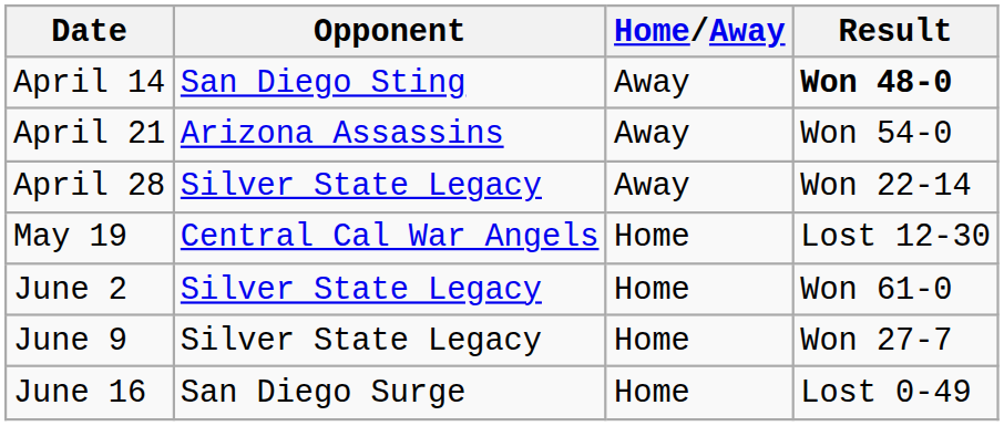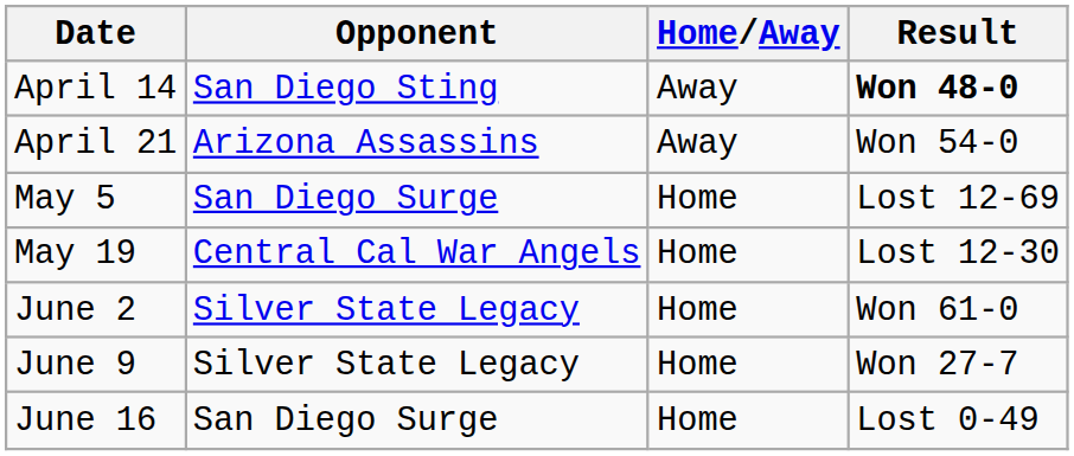 <table class="wikitable">
 <tr>
 <th>Date</th>
 <th>Opponent</th>
 <th><a href='#'>Home</a>/<a href='#'>Away</a></th>
 <th>Result</th>
 </tr>
 <tr>
 <td>April 14</td>
 <td><a href='#'>San Diego Sting</a></td>
 <td>Away</td>
 <td><strong>Won 48-0</strong></td>
 </tr>
 <tr>
 <td>April 21</td>
 <td><a href='#'>Arizona Assassins</a></td>
 <td>Away</td>
 <td>Won 54-0</td>
 </tr>
 <tr>
-<td>April 28</td>
-<td><a href='#'>Silver State Legacy</a></td>
-<td>Away</td>
-<td>Won 22-14</td>
+<td>May 5</td>
+<td><a href='#'>San Diego Surge</a></td>
+<td>Home</td>
+<td>Lost 12-69</td>
 </tr>
 <tr>
 <td>May 19</td>
 <td><a href='#'>Central Cal War Angels</a></td>
 <td>Home</td>
 <td>Lost 12-30</td>
 </tr>
 <tr>
 <td>June 2</td>
 <td><a href='#'>Silver State Legacy</a></td>
 <td>Home</td>
 <td>Won 61-0</td>
 </tr>
 <tr>
 <td>June 9</td>
 <td>Silver State Legacy</td>
 <td>Home</td>
 <td>Won 27-7</td>
 </tr>
 <tr>
 <td>June 16</td>
 <td>San Diego Surge</td>
 <td>Home</td>
 <td>Lost 0-49</td>
 </tr>
 </table>
